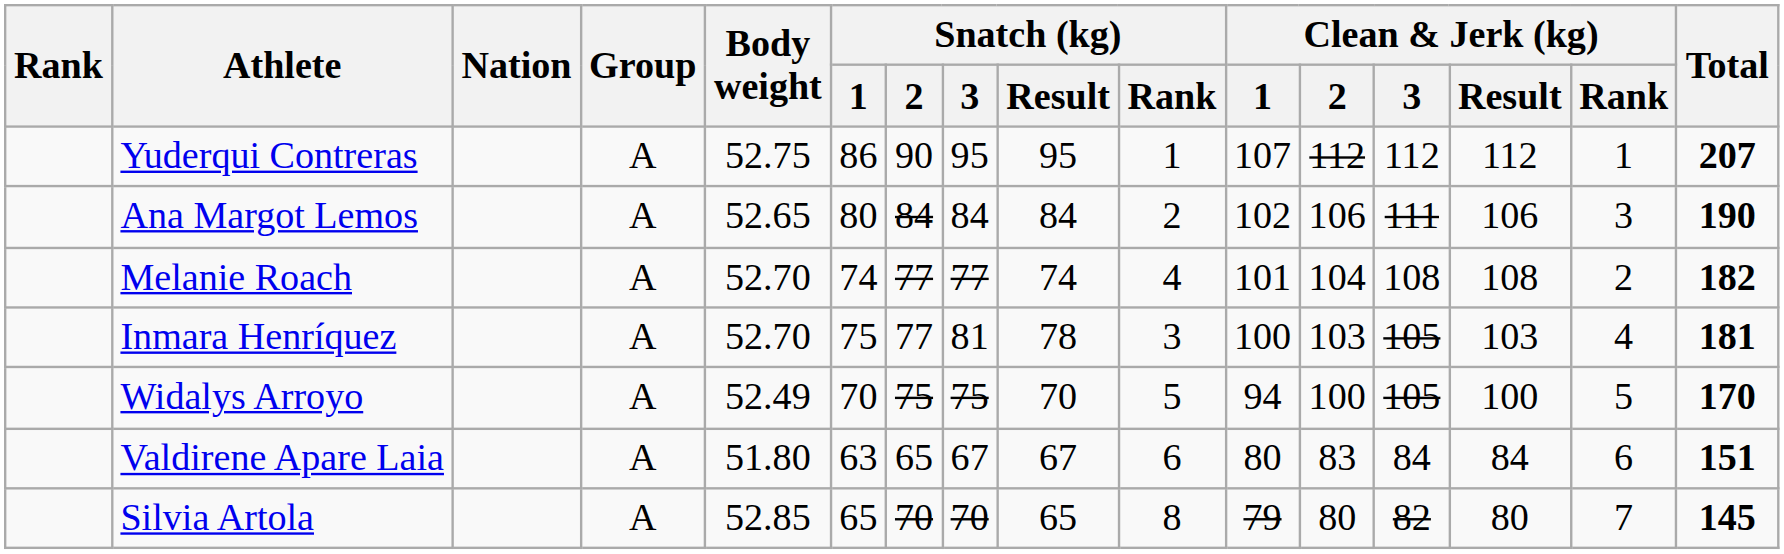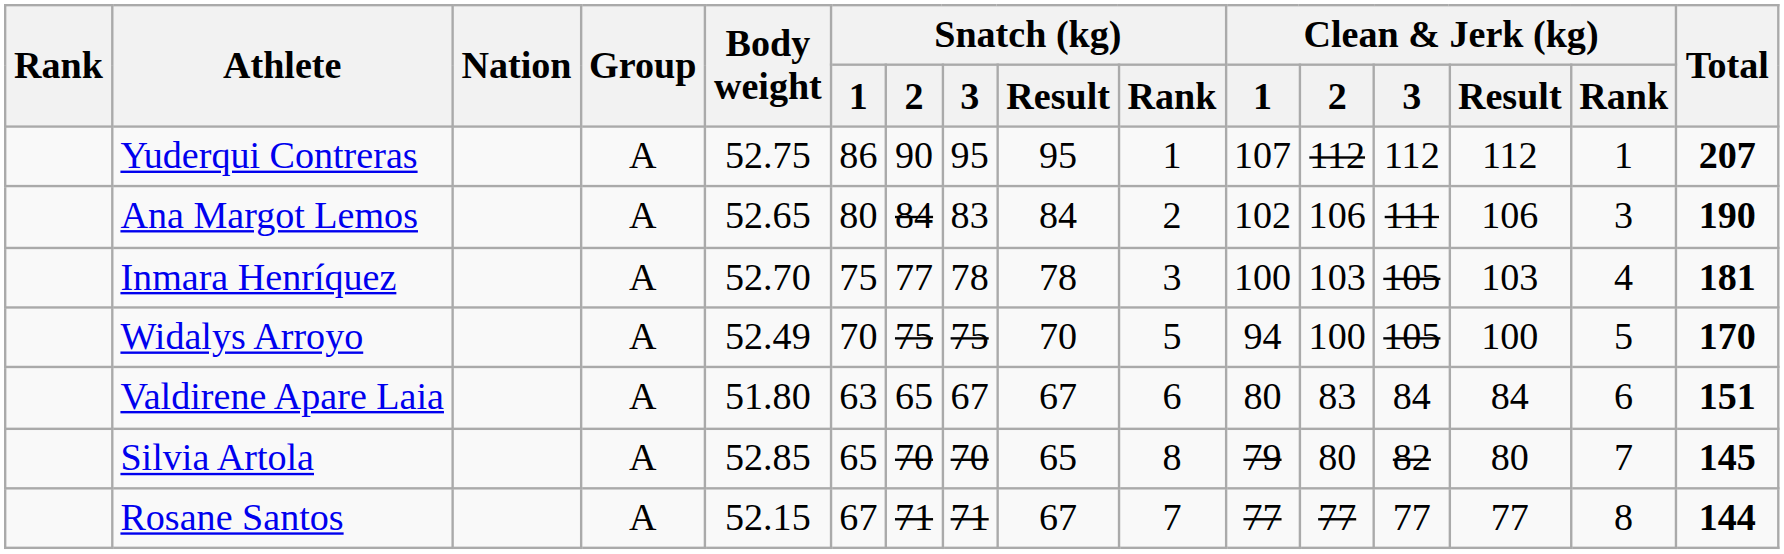 <table class="wikitable sortable" style="text-align:center;">
 <tr>
 <th rowspan=2>Rank</th>
 <th rowspan=2>Athlete</th>
 <th rowspan=2>Nation</th>
 <th rowspan=2>Group</th>
 <th rowspan=2>Body<br>weight</th>
 <th colspan=5>Snatch (kg)</th>
 <th colspan=5>Clean & Jerk (kg)</th>
 <th rowspan=2>Total</th>
 </tr>
 <tr>
 <th>1</th>
 <th>2</th>
 <th>3</th>
 <th>Result</th>
 <th>Rank</th>
 <th>1</th>
 <th>2</th>
 <th>3</th>
 <th>Result</th>
 <th>Rank</th>
 </tr>
 <tr>
 <td></td>
 <td align=left><a href='#'>Yuderqui Contreras</a></td>
 <td align=left></td>
 <td>A</td>
 <td>52.75</td>
 <td>86</td>
 <td>90</td>
 <td>95</td>
 <td>95</td>
 <td>1</td>
 <td>107</td>
 <td><s>112</s></td>
 <td>112</td>
 <td>112</td>
 <td>1</td>
 <td><strong>207</strong></td>
 </tr>
 <tr>
 <td></td>
 <td align=left><a href='#'>Ana Margot Lemos</a></td>
 <td align=left></td>
 <td>A</td>
 <td>52.65</td>
 <td>80</td>
 <td><s>84</s></td>
-<td>84</td>
+<td>83</td>
 <td>84</td>
 <td>2</td>
 <td>102</td>
 <td>106</td>
 <td><s>111</s></td>
 <td>106</td>
 <td>3</td>
 <td><strong>190</strong></td>
 </tr>
 <tr>
 <td></td>
-<td align=left><a href='#'>Melanie Roach</a></td>
-<td align=left></td>
-<td>A</td>
-<td>52.70</td>
-<td>74</td>
-<td><s>77</s></td>
-<td><s>77</s></td>
-<td>74</td>
-<td>4</td>
-<td>101</td>
-<td>104</td>
-<td>108</td>
-<td>108</td>
-<td>2</td>
-<td><strong>182</strong></td>
-</tr>
-<tr>
-<td></td>
 <td align=left><a href='#'>Inmara Henríquez</a></td>
 <td align=left></td>
 <td>A</td>
 <td>52.70</td>
 <td>75</td>
 <td>77</td>
-<td>81</td>
+<td>78</td>
 <td>78</td>
 <td>3</td>
 <td>100</td>
 <td>103</td>
 <td><s>105</s></td>
 <td>103</td>
 <td>4</td>
 <td><strong>181</strong></td>
 </tr>
 <tr>
 <td></td>
 <td align=left><a href='#'>Widalys Arroyo</a></td>
 <td align=left></td>
 <td>A</td>
 <td>52.49</td>
 <td>70</td>
 <td><s>75</s></td>
 <td><s>75</s></td>
 <td>70</td>
 <td>5</td>
 <td>94</td>
 <td>100</td>
 <td><s>105</s></td>
 <td>100</td>
 <td>5</td>
 <td><strong>170</strong></td>
 </tr>
 <tr>
 <td></td>
 <td align=left><a href='#'>Valdirene Apare Laia</a></td>
 <td align=left></td>
 <td>A</td>
 <td>51.80</td>
 <td>63</td>
 <td>65</td>
 <td>67</td>
 <td>67</td>
 <td>6</td>
 <td>80</td>
 <td>83</td>
 <td>84</td>
 <td>84</td>
 <td>6</td>
 <td><strong>151</strong></td>
 </tr>
 <tr>
 <td></td>
 <td align=left><a href='#'>Silvia Artola</a></td>
 <td align=left></td>
 <td>A</td>
 <td>52.85</td>
 <td>65</td>
 <td><s>70</s></td>
 <td><s>70</s></td>
 <td>65</td>
 <td>8</td>
 <td><s>79</s></td>
 <td>80</td>
 <td><s>82</s></td>
 <td>80</td>
 <td>7</td>
 <td><strong>145</strong></td>
 </tr>
+<tr>
+<td></td>
+<td align=left><a href='#'>Rosane Santos</a></td>
+<td align=left></td>
+<td>A</td>
+<td>52.15</td>
+<td>67</td>
+<td><s>71</s></td>
+<td><s>71</s></td>
+<td>67</td>
+<td>7</td>
+<td><s>77</s></td>
+<td><s>77</s></td>
+<td>77</td>
+<td>77</td>
+<td>8</td>
+<td><strong>144</strong></td>
+</tr>
 </table>
